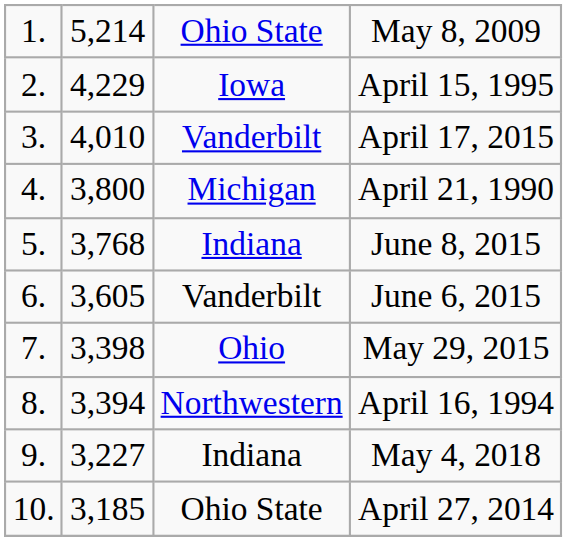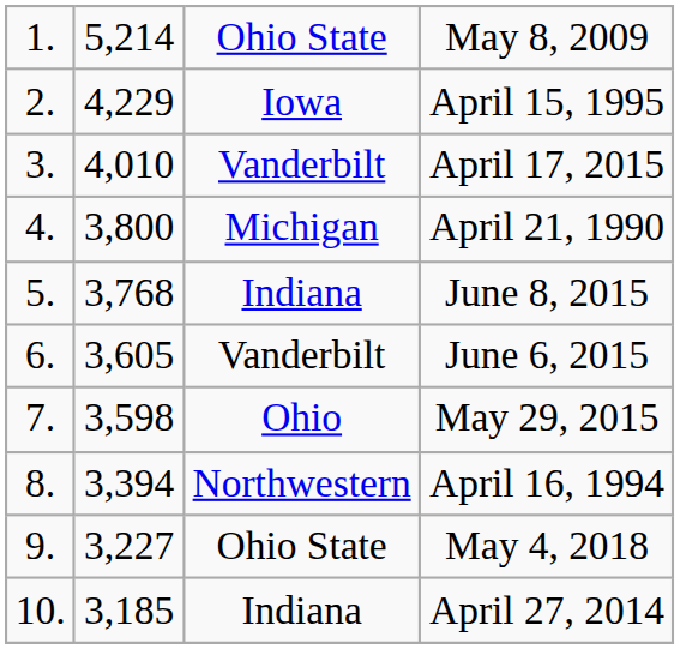 <table class="wikitable sortable" border="1">
 <tr style="text-align:center;">
 <td>1.</td>
 <td>5,214</td>
 <td><a href='#'>Ohio State</a></td>
 <td>May 8, 2009</td>
 </tr>
 <tr style="text-align:center;">
 <td>2.</td>
 <td>4,229</td>
 <td><a href='#'>Iowa</a></td>
 <td>April 15, 1995</td>
 </tr>
 <tr style="text-align:center;">
 <td>3.</td>
 <td>4,010</td>
 <td><a href='#'>Vanderbilt</a></td>
 <td>April 17, 2015</td>
 </tr>
 <tr style="text-align:center;">
 <td>4.</td>
 <td>3,800</td>
 <td><a href='#'>Michigan</a></td>
 <td>April 21, 1990</td>
 </tr>
 <tr style="text-align:center;">
 <td>5.</td>
 <td>3,768</td>
 <td><a href='#'>Indiana</a></td>
 <td>June 8, 2015</td>
 </tr>
 <tr style="text-align:center;">
 <td>6.</td>
 <td>3,605</td>
 <td>Vanderbilt</td>
 <td>June 6, 2015</td>
 </tr>
 <tr style="text-align:center;">
 <td>7.</td>
-<td>3,398</td>
+<td>3,598</td>
 <td><a href='#'>Ohio</a></td>
 <td>May 29, 2015</td>
 </tr>
 <tr style="text-align:center;">
 <td>8.</td>
 <td>3,394</td>
 <td><a href='#'>Northwestern</a></td>
 <td>April 16, 1994</td>
 </tr>
 <tr style="text-align:center;">
 <td>9.</td>
 <td>3,227</td>
-<td>Indiana</td>
+<td>Ohio State</td>
 <td>May 4, 2018</td>
 </tr>
 <tr style="text-align:center;">
 <td>10.</td>
 <td>3,185</td>
-<td>Ohio State</td>
+<td>Indiana</td>
 <td>April 27, 2014</td>
 </tr>
 <tr style="text-align:center;">
 </tr>
 </table>
